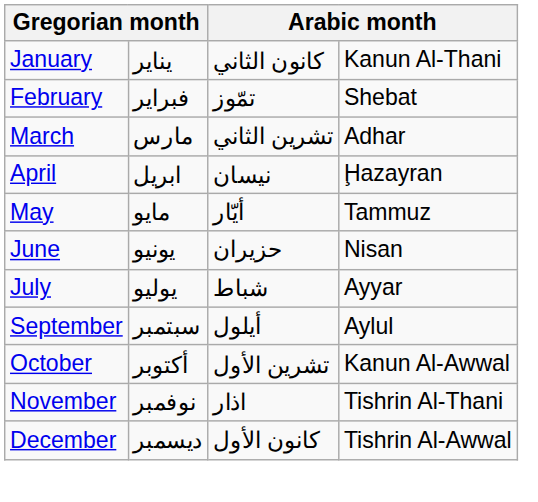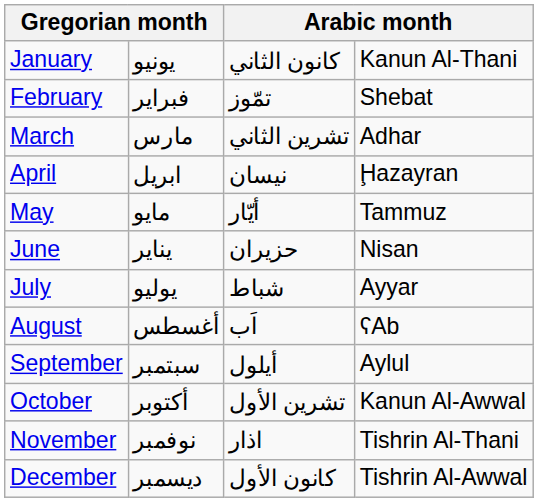 <table class="wikitable">
 <tr>
 <th colspan=2>Gregorian month</th>
 <th colspan=2>Arabic month</th>
 </tr>
 <tr>
 <td><a href='#'>January</a></td>
-<td>يناير</td>
+<td>يونيو</td>
 <td>كانون الثاني</td>
 <td>Kanun Al-Thani</td>
 </tr>
 <tr>
 <td><a href='#'>February</a></td>
 <td>فبراير</td>
 <td>تمّوز</td>
 <td>Shebat</td>
 </tr>
 <tr>
 <td><a href='#'>March</a></td>
 <td>مارس</td>
 <td>تشرين الثاني</td>
 <td>Adhar</td>
 </tr>
 <tr>
 <td><a href='#'>April</a></td>
 <td>ابريل</td>
 <td>نيسان</td>
 <td>Ḩazayran</td>
 </tr>
 <tr>
 <td><a href='#'>May</a></td>
 <td>مايو</td>
 <td>أيّار</td>
 <td>Tammuz</td>
 </tr>
 <tr>
 <td><a href='#'>June</a></td>
-<td>يونيو</td>
+<td>يناير</td>
 <td>حزيران</td>
 <td>Nisan</td>
 </tr>
 <tr>
 <td><a href='#'>July</a></td>
 <td>يوليو</td>
 <td>شباط</td>
 <td>Ayyar</td>
+</tr>
+<tr>
+<td><a href='#'>August</a></td>
+<td>أغسطس</td>
+<td>اَب</td>
+<td>ʕAb</td>
 </tr>
 <tr>
 <td><a href='#'>September</a></td>
 <td>سبتمبر</td>
 <td>أيلول</td>
 <td>Aylul</td>
 </tr>
 <tr>
 <td><a href='#'>October</a></td>
 <td>أكتوبر</td>
 <td>تشرين الأول</td>
 <td>Kanun Al-Awwal</td>
 </tr>
 <tr>
 <td><a href='#'>November</a></td>
 <td>نوفمبر</td>
 <td>اذار</td>
 <td>Tishrin Al-Thani</td>
 </tr>
 <tr>
 <td><a href='#'>December</a></td>
 <td>ديسمبر</td>
 <td>كانون الأول</td>
 <td>Tishrin Al-Awwal</td>
 </tr>
 </table>
